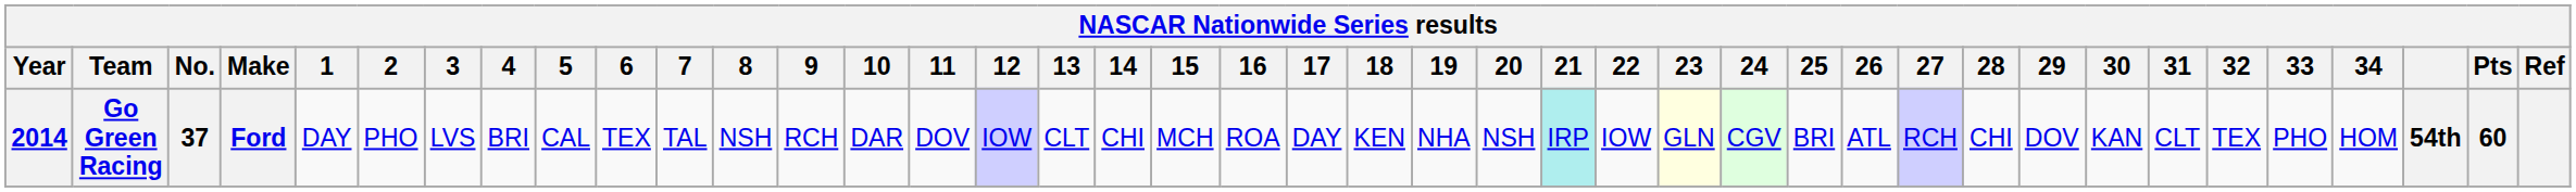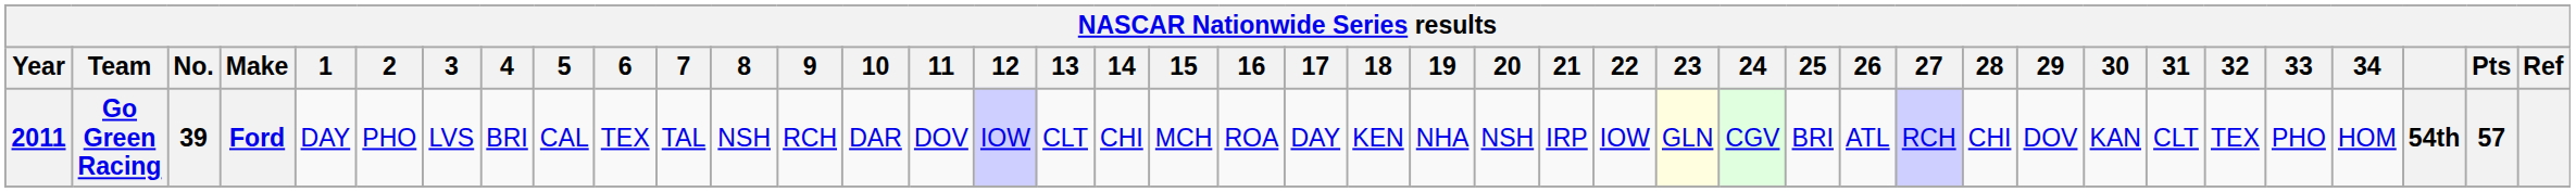 <table class="wikitable" style="text-align:center; font-size:75%">
 <tr>
 <th colspan=42><a href='#'>NASCAR Nationwide Series</a> results</th>
 </tr>
 <tr>
 <th>Year</th>
 <th>Team</th>
 <th>No.</th>
 <th>Make</th>
 <th>1</th>
 <th>2</th>
 <th>3</th>
 <th>4</th>
 <th>5</th>
 <th>6</th>
 <th>7</th>
 <th>8</th>
 <th>9</th>
 <th>10</th>
 <th>11</th>
 <th>12</th>
 <th>13</th>
 <th>14</th>
 <th>15</th>
 <th>16</th>
 <th>17</th>
 <th>18</th>
 <th>19</th>
 <th>20</th>
 <th>21</th>
 <th>22</th>
 <th>23</th>
 <th>24</th>
 <th>25</th>
 <th>26</th>
 <th>27</th>
 <th>28</th>
 <th>29</th>
 <th>30</th>
 <th>31</th>
 <th>32</th>
 <th>33</th>
 <th>34</th>
 <th></th>
 <th>Pts</th>
 <th>Ref</th>
 </tr>
 <tr>
-<th><a href='#'>2014</a></th>
+<th><a href='#'>2011</a></th>
 <th><a href='#'>Go Green Racing</a></th>
-<th>37</th>
+<th>39</th>
 <th><a href='#'>Ford</a></th>
 <td><a href='#'>DAY</a></td>
 <td><a href='#'>PHO</a></td>
 <td><a href='#'>LVS</a></td>
 <td><a href='#'>BRI</a></td>
 <td><a href='#'>CAL</a></td>
 <td><a href='#'>TEX</a></td>
 <td><a href='#'>TAL</a></td>
 <td><a href='#'>NSH</a></td>
 <td><a href='#'>RCH</a></td>
 <td><a href='#'>DAR</a></td>
 <td><a href='#'>DOV</a></td>
 <td style="background:#CFCFFF;"><a href='#'>IOW</a><br></td>
 <td><a href='#'>CLT</a></td>
 <td><a href='#'>CHI</a></td>
 <td><a href='#'>MCH</a></td>
 <td><a href='#'>ROA</a></td>
 <td><a href='#'>DAY</a></td>
 <td><a href='#'>KEN</a></td>
 <td><a href='#'>NHA</a></td>
 <td><a href='#'>NSH</a></td>
-<td style="background: paleturquoise;"><a href='#'>IRP</a></td>
+<td><a href='#'>IRP</a></td>
 <td><a href='#'>IOW</a></td>
 <td style="background: lightyellow;"><a href='#'>GLN</a></td>
 <td style="background:#DFFFDF;"><a href='#'>CGV</a><br></td>
 <td><a href='#'>BRI</a></td>
 <td><a href='#'>ATL</a></td>
 <td style="background:#CFCFFF;"><a href='#'>RCH</a><br></td>
 <td><a href='#'>CHI</a></td>
 <td><a href='#'>DOV</a></td>
 <td><a href='#'>KAN</a></td>
 <td><a href='#'>CLT</a></td>
 <td><a href='#'>TEX</a></td>
 <td><a href='#'>PHO</a></td>
 <td><a href='#'>HOM</a></td>
 <th>54th</th>
-<th>60</th>
+<th>57</th>
 <th></th>
 </tr>
 </table>
